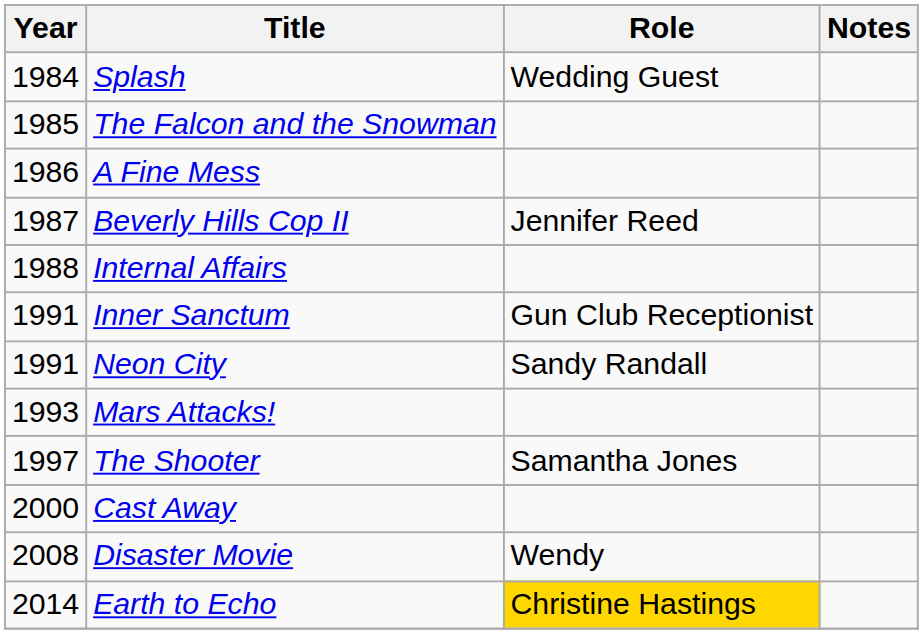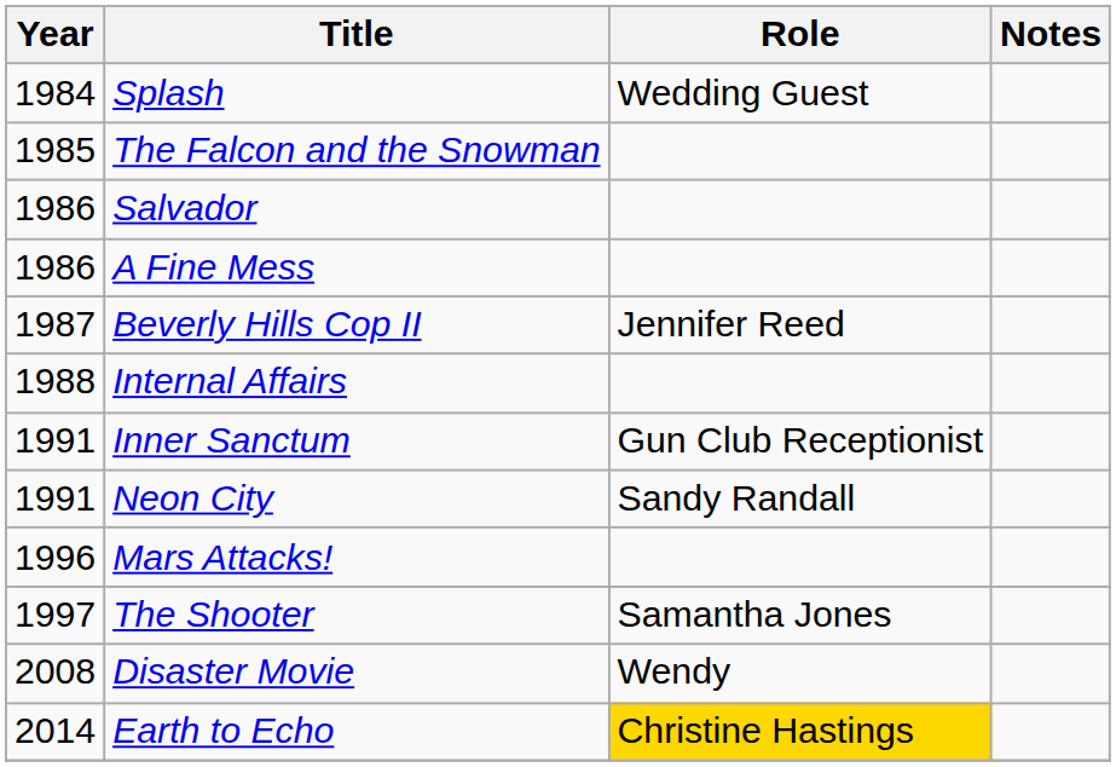 <table class="wikitable sortable">
 <tr>
 <th>Year</th>
 <th>Title</th>
 <th>Role</th>
 <th class="unsortable">Notes</th>
 </tr>
 <tr>
 <td>1984</td>
 <td><em><a href='#'>Splash</a></em></td>
 <td>Wedding Guest</td>
 <td></td>
 </tr>
 <tr>
 <td>1985</td>
 <td><em><a href='#'>The Falcon and the Snowman</a></em></td>
+<td></td>
+<td></td>
+</tr>
+<tr>
+<td>1986</td>
+<td><em><a href='#'>Salvador</a></em></td>
 <td></td>
 <td></td>
 </tr>
 <tr>
 <td>1986</td>
 <td><em><a href='#'>A Fine Mess</a></em></td>
 <td></td>
 <td></td>
 </tr>
 <tr>
 <td>1987</td>
 <td><em><a href='#'>Beverly Hills Cop II</a></em></td>
 <td>Jennifer Reed</td>
 <td></td>
 </tr>
 <tr>
 <td>1988</td>
 <td><em><a href='#'>Internal Affairs</a></em></td>
 <td></td>
 <td></td>
 </tr>
 <tr>
 <td>1991</td>
 <td><em><a href='#'>Inner Sanctum</a></em></td>
 <td>Gun Club Receptionist</td>
 <td></td>
 </tr>
 <tr>
 <td>1991</td>
 <td><em><a href='#'>Neon City</a></em></td>
 <td>Sandy Randall</td>
 <td></td>
 </tr>
 <tr>
-<td>1993</td>
+<td>1996</td>
 <td><em><a href='#'>Mars Attacks!</a></em></td>
 <td></td>
 <td></td>
 </tr>
 <tr>
 <td>1997</td>
 <td><em><a href='#'>The Shooter</a></em></td>
 <td>Samantha Jones</td>
-<td></td>
-</tr>
-<tr>
-<td>2000</td>
-<td><em><a href='#'>Cast Away</a></em></td>
-<td></td>
 <td></td>
 </tr>
 <tr>
 <td>2008</td>
 <td><em><a href='#'>Disaster Movie</a></em></td>
 <td>Wendy</td>
 <td></td>
 </tr>
 <tr>
 <td>2014</td>
 <td><em><a href='#'>Earth to Echo</a></em></td>
 <td style="background: gold;">Christine Hastings</td>
 <td></td>
 </tr>
 <tr>
 </tr>
 </table>
